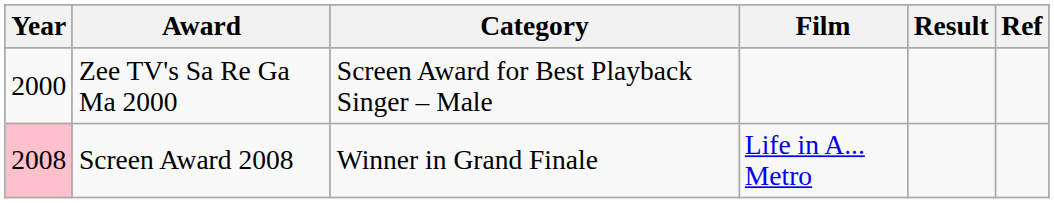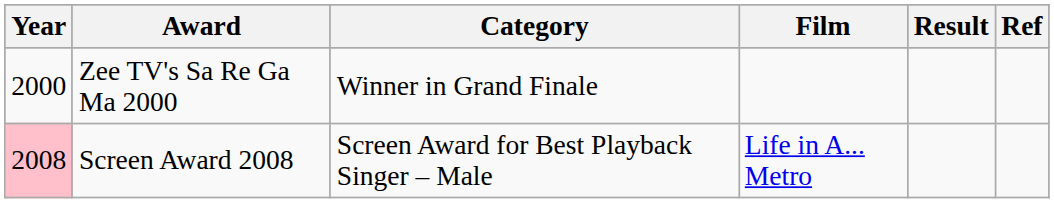 <table class="wikitable sortable">
 <tr>
 <th>Year</th>
 <th>Award</th>
 <th>Category</th>
 <th>Film</th>
 <th>Result</th>
 <th>Ref</th>
 </tr>
 <tr>
 <td>2000</td>
 <td>Zee TV's Sa Re Ga Ma 2000</td>
-<td>Screen Award for Best Playback Singer – Male</td>
+<td>Winner in Grand Finale</td>
 <td></td>
 <td></td>
 <td></td>
 </tr>
 <tr>
 <td style="background: pink;">2008</td>
 <td>Screen Award 2008</td>
-<td>Winner in Grand Finale</td>
+<td>Screen Award for Best Playback Singer – Male</td>
 <td><a href='#'>Life in A... Metro</a></td>
 <td></td>
 <td></td>
 </tr>
 </table>
